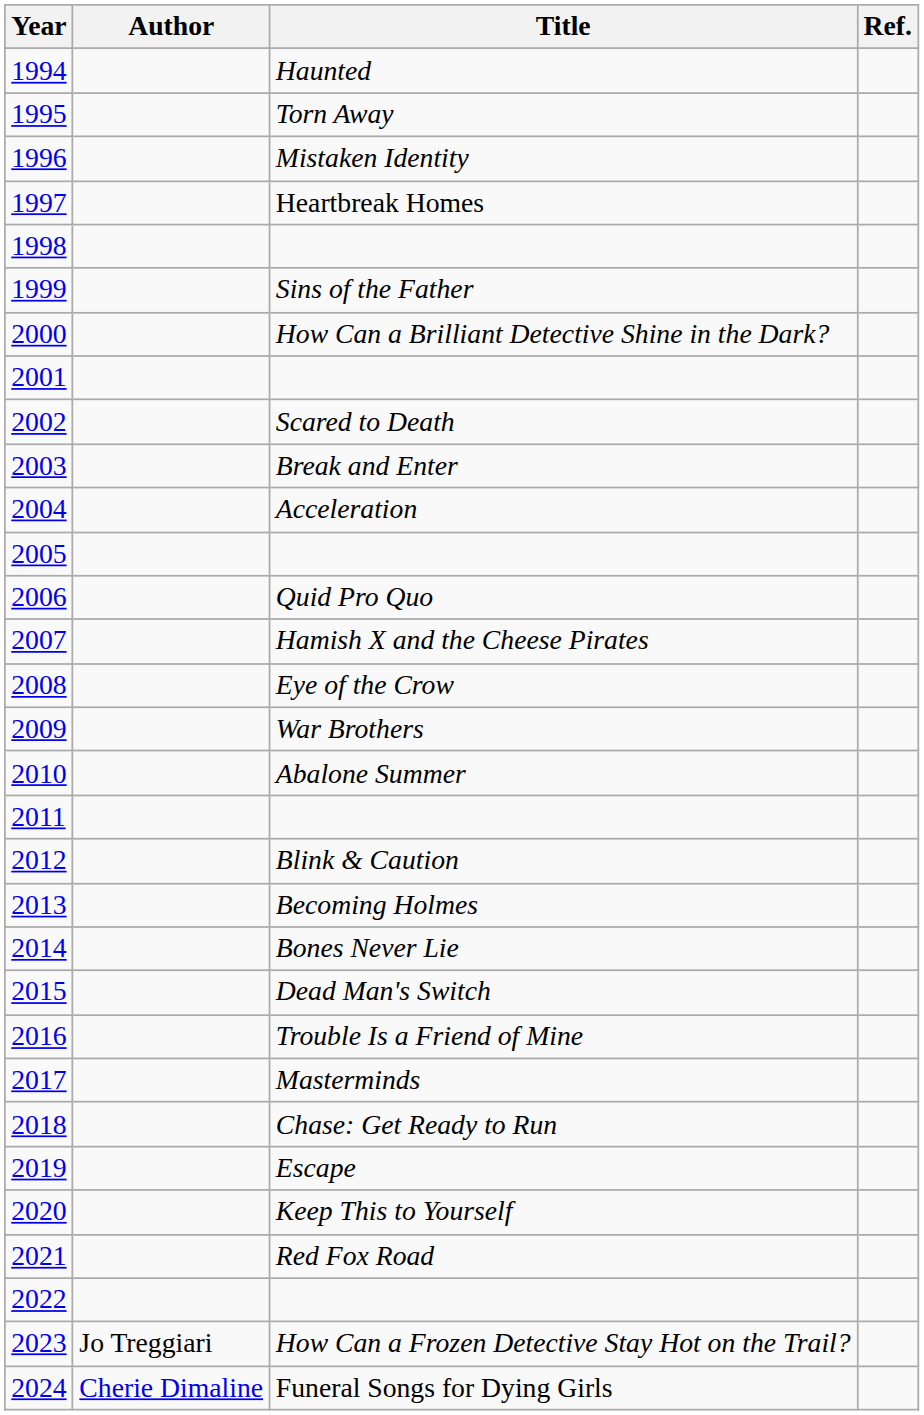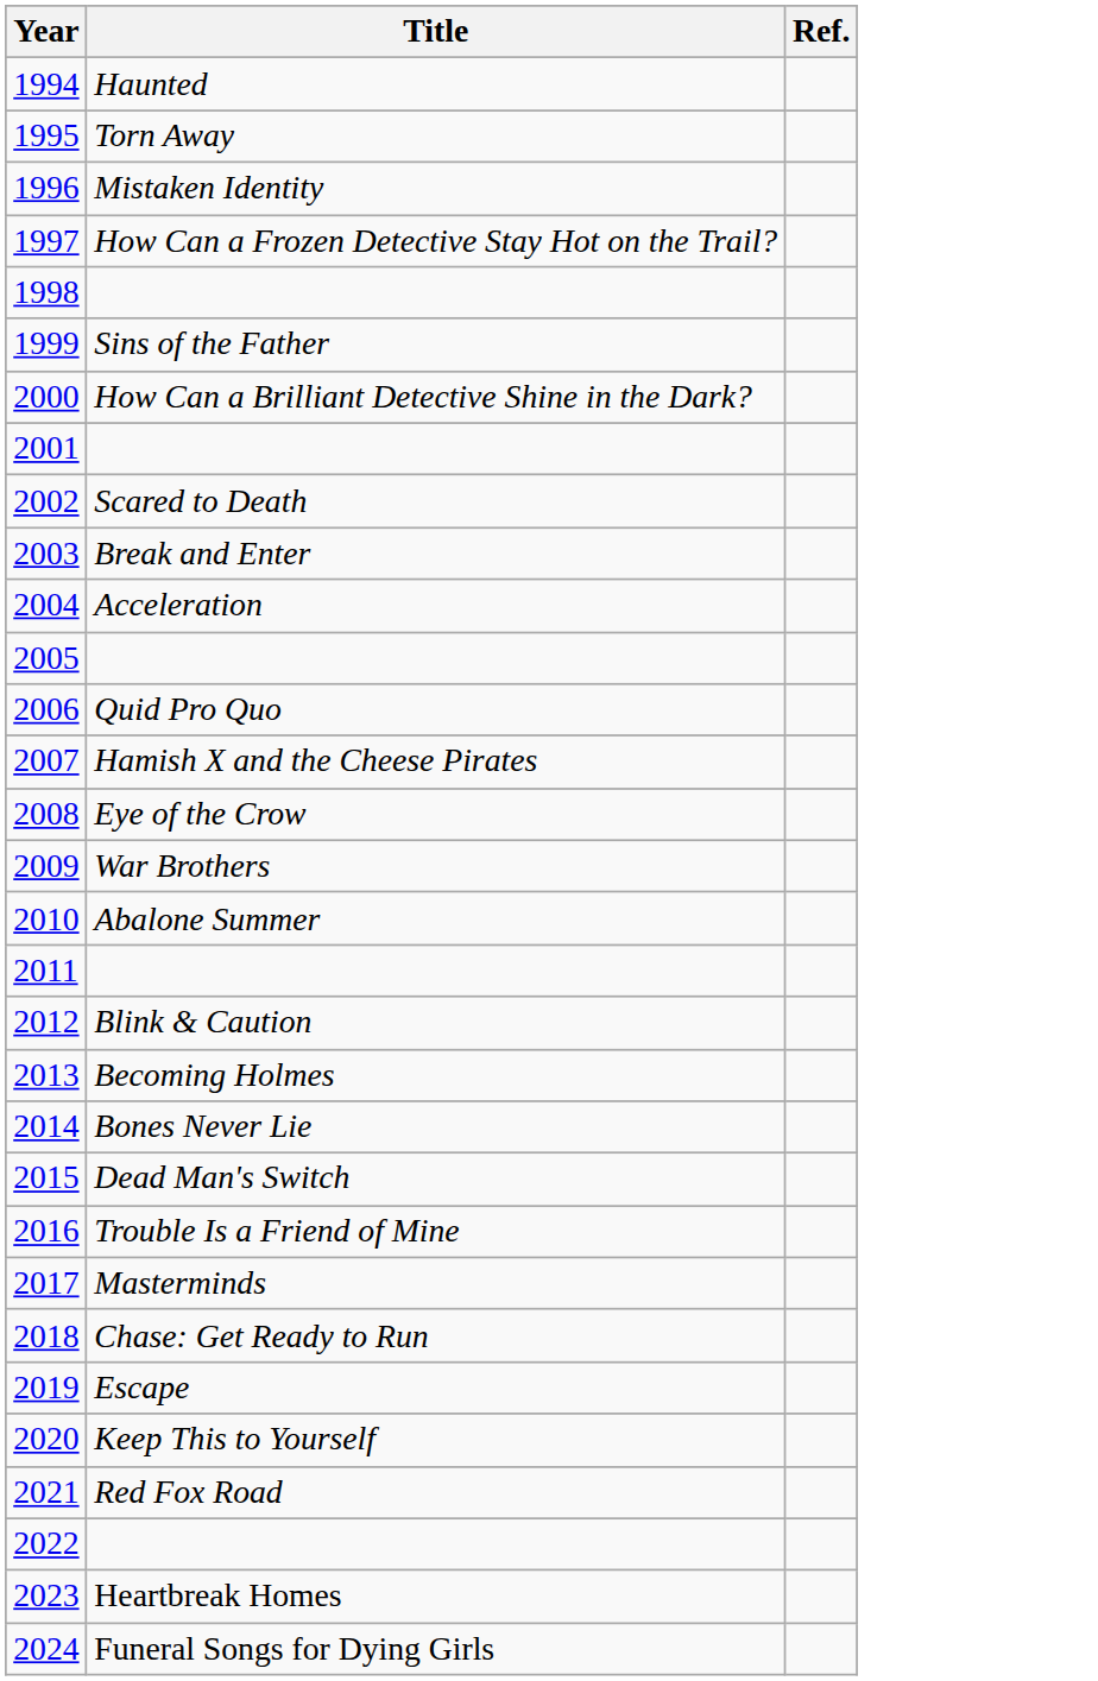 <table class="wikitable sortable mw-collapsible">
 <tr>
 <th>Year</th>
-<th>Author</th>
 <th>Title</th>
 <th>Ref.</th>
 </tr>
 <tr>
 <td><a href='#'>1994</a></td>
-<td></td>
 <td><em>Haunted</em></td>
 <td></td>
 </tr>
 <tr>
 <td><a href='#'>1995</a></td>
-<td></td>
 <td><em>Torn Away</em></td>
 <td></td>
 </tr>
 <tr>
 <td><a href='#'>1996</a></td>
-<td></td>
 <td><em>Mistaken Identity</em></td>
 <td></td>
 </tr>
 <tr>
 <td><a href='#'>1997</a></td>
-<td></td>
-<td>Heartbreak Homes</td>
+<td><em>How Can a Frozen Detective Stay Hot on the Trail?</em></td>
 <td></td>
 </tr>
 <tr>
 <td><a href='#'>1998</a></td>
-<td></td>
 <td><em></em></td>
 <td></td>
 </tr>
 <tr>
 <td><a href='#'>1999</a></td>
-<td></td>
 <td><em>Sins of the Father</em></td>
 <td></td>
 </tr>
 <tr>
 <td><a href='#'>2000</a></td>
-<td></td>
 <td><em>How Can a Brilliant Detective Shine in the Dark?</em></td>
 <td></td>
 </tr>
 <tr>
 <td><a href='#'>2001</a></td>
 <td></td>
 <td></td>
-<td></td>
 </tr>
 <tr>
 <td><a href='#'>2002</a></td>
-<td></td>
 <td><em>Scared to Death</em></td>
 <td></td>
 </tr>
 <tr>
 <td><a href='#'>2003</a></td>
-<td></td>
 <td><em>Break and Enter</em></td>
 <td></td>
 </tr>
 <tr>
 <td><a href='#'>2004</a></td>
-<td></td>
 <td><em>Acceleration</em></td>
 <td></td>
 </tr>
 <tr>
 <td><a href='#'>2005</a></td>
-<td></td>
 <td><em></em></td>
 <td></td>
 </tr>
 <tr>
 <td><a href='#'>2006</a></td>
-<td></td>
 <td><em>Quid Pro Quo</em></td>
 <td></td>
 </tr>
 <tr>
 <td><a href='#'>2007</a></td>
-<td></td>
 <td><em>Hamish X and the Cheese Pirates</em></td>
 <td></td>
 </tr>
 <tr>
 <td><a href='#'>2008</a></td>
-<td></td>
 <td><em>Eye of the Crow</em></td>
 <td></td>
 </tr>
 <tr>
 <td><a href='#'>2009</a></td>
-<td></td>
 <td><em>War Brothers</em></td>
 <td></td>
 </tr>
 <tr>
 <td><a href='#'>2010</a></td>
-<td></td>
 <td><em>Abalone Summer</em></td>
 <td></td>
 </tr>
 <tr>
 <td><a href='#'>2011</a></td>
-<td></td>
 <td><em></em></td>
 <td></td>
 </tr>
 <tr>
 <td><a href='#'>2012</a></td>
-<td></td>
 <td><em>Blink & Caution</em></td>
 <td></td>
 </tr>
 <tr>
 <td><a href='#'>2013</a></td>
-<td></td>
 <td><em>Becoming Holmes</em></td>
 <td></td>
 </tr>
 <tr>
 <td><a href='#'>2014</a></td>
-<td></td>
 <td><em>Bones Never Lie</em></td>
 <td></td>
 </tr>
 <tr>
 <td><a href='#'>2015</a></td>
-<td></td>
 <td><em>Dead Man's Switch</em></td>
 <td></td>
 </tr>
 <tr>
 <td><a href='#'>2016</a></td>
-<td></td>
 <td><em>Trouble Is a Friend of Mine</em></td>
 <td></td>
 </tr>
 <tr>
 <td><a href='#'>2017</a></td>
-<td></td>
 <td><em>Masterminds</em></td>
 <td></td>
 </tr>
 <tr>
 <td><a href='#'>2018</a></td>
-<td></td>
 <td><em>Chase: Get Ready to Run</em></td>
 <td></td>
 </tr>
 <tr>
 <td><a href='#'>2019</a></td>
-<td></td>
 <td><em>Escape</em></td>
 <td></td>
 </tr>
 <tr>
 <td><a href='#'>2020</a></td>
-<td></td>
 <td><em>Keep This to Yourself</em></td>
 <td></td>
 </tr>
 <tr>
 <td><a href='#'>2021</a></td>
-<td></td>
 <td><em>Red Fox Road</em></td>
 <td></td>
 </tr>
 <tr>
 <td><a href='#'>2022</a></td>
-<td></td>
 <td><em></em></td>
 <td></td>
 </tr>
 <tr>
 <td><a href='#'>2023</a></td>
-<td>Jo Treggiari</td>
-<td><em>How Can a Frozen Detective Stay Hot on the Trail?</em></td>
+<td>Heartbreak Homes</td>
 <td></td>
 </tr>
 <tr>
 <td><a href='#'>2024</a></td>
-<td><a href='#'>Cherie Dimaline</a></td>
 <td>Funeral Songs for Dying Girls</td>
 <td></td>
 </tr>
 </table>
